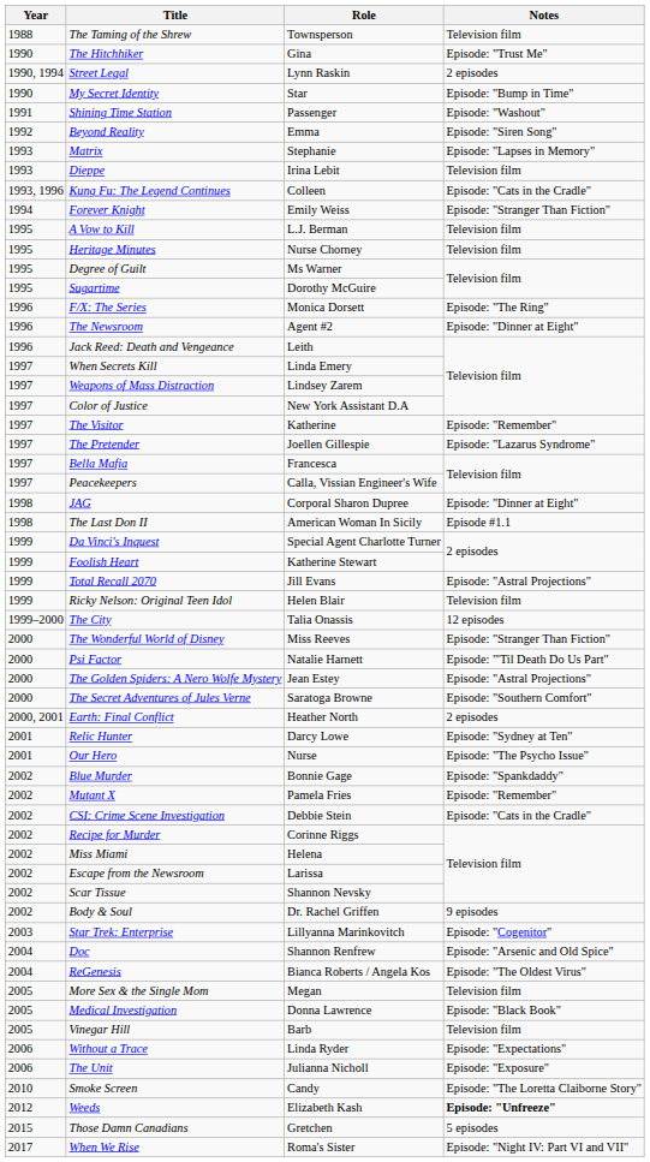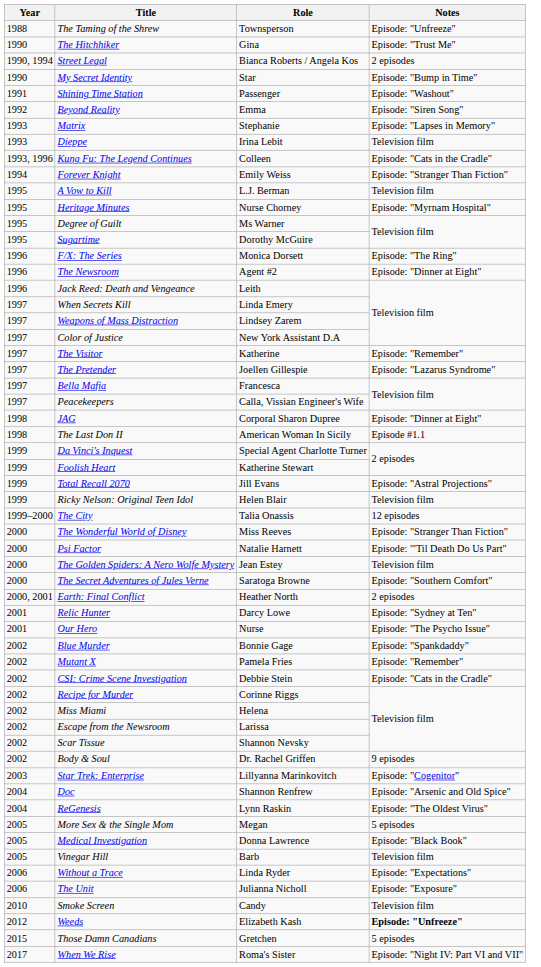 <table class="wikitable sortable">
 <tr>
 <th>Year</th>
 <th>Title</th>
 <th>Role</th>
 <th>Notes</th>
 </tr>
 <tr>
 <td>1988</td>
 <td><em>The Taming of the Shrew</em></td>
 <td>Townsperson</td>
-<td>Television film</td>
+<td>Episode: "Unfreeze"</td>
 </tr>
 <tr>
 <td>1990</td>
 <td><a href='#'><em>The Hitchhiker</em></a></td>
 <td>Gina</td>
 <td>Episode: "Trust Me"</td>
 </tr>
 <tr>
 <td>1990, 1994</td>
 <td><a href='#'><em>Street Legal</em></a></td>
-<td>Lynn Raskin</td>
+<td>Bianca Roberts / Angela Kos</td>
 <td>2 episodes</td>
 </tr>
 <tr>
 <td>1990</td>
 <td><em><a href='#'>My Secret Identity</a></em></td>
 <td>Star</td>
 <td>Episode: "Bump in Time"</td>
 </tr>
 <tr>
 <td>1991</td>
 <td><em><a href='#'>Shining Time Station</a></em></td>
 <td>Passenger</td>
 <td>Episode: "Washout"</td>
 </tr>
 <tr>
 <td>1992</td>
 <td><a href='#'><em>Beyond Reality</em></a></td>
 <td>Emma</td>
 <td>Episode: "Siren Song"</td>
 </tr>
 <tr>
 <td>1993</td>
 <td><a href='#'><em>Matrix</em></a></td>
 <td>Stephanie</td>
 <td>Episode: "Lapses in Memory"</td>
 </tr>
 <tr>
 <td>1993</td>
 <td><a href='#'><em>Dieppe</em></a></td>
 <td>Irina Lebit</td>
 <td>Television film</td>
 </tr>
 <tr>
 <td>1993, 1996</td>
 <td><em><a href='#'>Kung Fu: The Legend Continues</a></em></td>
 <td>Colleen</td>
 <td>Episode: "Cats in the Cradle"</td>
 </tr>
 <tr>
 <td>1994</td>
 <td><em><a href='#'>Forever Knight</a></em></td>
 <td>Emily Weiss</td>
 <td>Episode: "Stranger Than Fiction"</td>
 </tr>
 <tr>
 <td>1995</td>
 <td><em><a href='#'>A Vow to Kill</a></em></td>
 <td>L.J. Berman</td>
 <td>Television film</td>
 </tr>
 <tr>
 <td>1995</td>
 <td><em><a href='#'>Heritage Minutes</a></em></td>
 <td>Nurse Chorney</td>
-<td>Television film</td>
+<td>Episode: "Myrnam Hospital"</td>
 </tr>
 <tr>
 <td>1995</td>
 <td><em>Degree of Guilt</em></td>
 <td>Ms Warner</td>
 <td rowspan="2">Television film</td>
 </tr>
 <tr>
 <td>1995</td>
 <td><a href='#'><em>Sugartime</em></a></td>
 <td>Dorothy McGuire</td>
 </tr>
 <tr>
 <td>1996</td>
 <td><em><a href='#'>F/X: The Series</a></em></td>
 <td>Monica Dorsett</td>
 <td>Episode: "The Ring"</td>
 </tr>
 <tr>
 <td>1996</td>
 <td><a href='#'><em>The Newsroom</em></a></td>
 <td>Agent #2</td>
 <td>Episode: "Dinner at Eight"</td>
 </tr>
 <tr>
 <td>1996</td>
 <td><em>Jack Reed: Death and Vengeance</em></td>
 <td>Leith</td>
 <td rowspan="4">Television film</td>
 </tr>
 <tr>
 <td>1997</td>
 <td><em>When Secrets Kill</em></td>
 <td>Linda Emery</td>
 </tr>
 <tr>
 <td>1997</td>
 <td><em><a href='#'>Weapons of Mass Distraction</a></em></td>
 <td>Lindsey Zarem</td>
 </tr>
 <tr>
 <td>1997</td>
 <td><em>Color of Justice</em></td>
 <td>New York Assistant D.A</td>
 </tr>
 <tr>
 <td>1997</td>
 <td><a href='#'><em>The Visitor</em></a></td>
 <td>Katherine</td>
 <td>Episode: "Remember"</td>
 </tr>
 <tr>
 <td>1997</td>
 <td><a href='#'><em>The Pretender</em></a></td>
 <td>Joellen Gillespie</td>
 <td>Episode: "Lazarus Syndrome"</td>
 </tr>
 <tr>
 <td>1997</td>
 <td><em><a href='#'>Bella Mafia</a></em></td>
 <td>Francesca</td>
 <td rowspan="2">Television film</td>
 </tr>
 <tr>
 <td>1997</td>
 <td><em>Peacekeepers</em></td>
 <td>Calla, Vissian Engineer's Wife</td>
 </tr>
 <tr>
 <td>1998</td>
 <td><a href='#'><em>JAG</em></a></td>
 <td>Corporal Sharon Dupree</td>
 <td>Episode: "Dinner at Eight"</td>
 </tr>
 <tr>
 <td>1998</td>
 <td><em>The Last Don II</em></td>
 <td>American Woman In Sicily</td>
 <td>Episode #1.1</td>
 </tr>
 <tr>
 <td>1999</td>
 <td><em><a href='#'>Da Vinci's Inquest</a></em></td>
 <td>Special Agent Charlotte Turner</td>
 <td rowspan="2">2 episodes</td>
 </tr>
 <tr>
 <td>1999</td>
 <td><a href='#'><em>Foolish Heart</em></a></td>
 <td>Katherine Stewart</td>
 </tr>
 <tr>
 <td>1999</td>
 <td><em><a href='#'>Total Recall 2070</a></em></td>
 <td>Jill Evans</td>
 <td>Episode: "Astral Projections"</td>
 </tr>
 <tr>
 <td>1999</td>
 <td><em>Ricky Nelson: Original Teen Idol</em></td>
 <td>Helen Blair</td>
 <td>Television film</td>
 </tr>
 <tr>
 <td>1999–2000</td>
 <td><a href='#'><em>The City</em></a></td>
 <td>Talia Onassis</td>
 <td>12 episodes</td>
 </tr>
 <tr>
 <td>2000</td>
 <td><em><a href='#'>The Wonderful World of Disney</a></em></td>
 <td>Miss Reeves</td>
 <td>Episode: "Stranger Than Fiction"</td>
 </tr>
 <tr>
 <td>2000</td>
 <td><em><a href='#'>Psi Factor</a></em></td>
 <td>Natalie Harnett</td>
 <td>Episode: "'Til Death Do Us Part"</td>
 </tr>
 <tr>
 <td>2000</td>
 <td><em><a href='#'>The Golden Spiders: A Nero Wolfe Mystery</a></em></td>
 <td>Jean Estey</td>
-<td>Episode: "Astral Projections"</td>
+<td>Television film</td>
 </tr>
 <tr>
 <td>2000</td>
 <td><em><a href='#'>The Secret Adventures of Jules Verne</a></em></td>
 <td>Saratoga Browne</td>
 <td>Episode: "Southern Comfort"</td>
 </tr>
 <tr>
 <td>2000, 2001</td>
 <td><em><a href='#'>Earth: Final Conflict</a></em></td>
 <td>Heather North</td>
 <td>2 episodes</td>
 </tr>
 <tr>
 <td>2001</td>
 <td><em><a href='#'>Relic Hunter</a></em></td>
 <td>Darcy Lowe</td>
 <td>Episode: "Sydney at Ten"</td>
 </tr>
 <tr>
 <td>2001</td>
 <td><em><a href='#'>Our Hero</a></em></td>
 <td>Nurse</td>
 <td>Episode: "The Psycho Issue"</td>
 </tr>
 <tr>
 <td>2002</td>
 <td><a href='#'><em>Blue Murder</em></a></td>
 <td>Bonnie Gage</td>
 <td>Episode: "Spankdaddy"</td>
 </tr>
 <tr>
 <td>2002</td>
 <td><a href='#'><em>Mutant X</em></a></td>
 <td>Pamela Fries</td>
 <td>Episode: "Remember"</td>
 </tr>
 <tr>
 <td>2002</td>
 <td><em><a href='#'>CSI: Crime Scene Investigation</a></em></td>
 <td>Debbie Stein</td>
 <td>Episode: "Cats in the Cradle"</td>
 </tr>
 <tr>
 <td>2002</td>
 <td><a href='#'><em>Recipe for Murder</em></a></td>
 <td>Corinne Riggs</td>
 <td rowspan="4">Television film</td>
 </tr>
 <tr>
 <td>2002</td>
 <td><em>Miss Miami</em></td>
 <td>Helena</td>
 </tr>
 <tr>
 <td>2002</td>
 <td><em>Escape from the Newsroom</em></td>
 <td>Larissa</td>
 </tr>
 <tr>
 <td>2002</td>
 <td><em>Scar Tissue</em></td>
 <td>Shannon Nevsky</td>
 </tr>
 <tr>
 <td>2002</td>
 <td><em>Body & Soul</em></td>
 <td>Dr. Rachel Griffen</td>
 <td>9 episodes</td>
 </tr>
 <tr>
 <td>2003</td>
 <td><em><a href='#'>Star Trek: Enterprise</a></em></td>
 <td>Lillyanna Marinkovitch</td>
 <td>Episode: "<a href='#'>Cogenitor</a>"</td>
 </tr>
 <tr>
 <td>2004</td>
 <td><a href='#'><em>Doc</em></a></td>
 <td>Shannon Renfrew</td>
 <td>Episode: "Arsenic and Old Spice"</td>
 </tr>
 <tr>
 <td>2004</td>
 <td><em><a href='#'>ReGenesis</a></em></td>
-<td>Bianca Roberts / Angela Kos</td>
+<td>Lynn Raskin</td>
 <td>Episode: "The Oldest Virus"</td>
 </tr>
 <tr>
 <td>2005</td>
 <td><em>More Sex & the Single Mom</em></td>
 <td>Megan</td>
-<td>Television film</td>
+<td>5 episodes</td>
 </tr>
 <tr>
 <td>2005</td>
 <td><em><a href='#'>Medical Investigation</a></em></td>
 <td>Donna Lawrence</td>
 <td>Episode: "Black Book"</td>
 </tr>
 <tr>
 <td>2005</td>
 <td><em>Vinegar Hill</em></td>
 <td>Barb</td>
 <td>Television film</td>
 </tr>
 <tr>
 <td>2006</td>
 <td><em><a href='#'>Without a Trace</a></em></td>
 <td>Linda Ryder</td>
 <td>Episode: "Expectations"</td>
 </tr>
 <tr>
 <td>2006</td>
 <td><em><a href='#'>The Unit</a></em></td>
 <td>Julianna Nicholl</td>
 <td>Episode: "Exposure"</td>
 </tr>
 <tr>
 <td>2010</td>
 <td><em>Smoke Screen</em></td>
 <td>Candy</td>
-<td>Episode: "The Loretta Claiborne Story"</td>
+<td>Television film</td>
 </tr>
 <tr>
 <td>2012</td>
 <td><a href='#'><em>Weeds</em></a></td>
 <td>Elizabeth Kash</td>
 <td><strong>Episode: "Unfreeze"</strong></td>
 </tr>
 <tr>
 <td>2015</td>
 <td><em>Those Damn Canadians</em></td>
 <td>Gretchen</td>
 <td>5 episodes</td>
 </tr>
 <tr>
 <td>2017</td>
 <td><em><a href='#'>When We Rise</a></em></td>
 <td>Roma's Sister</td>
 <td>Episode: "Night IV: Part VI and VII"</td>
 </tr>
 </table>
